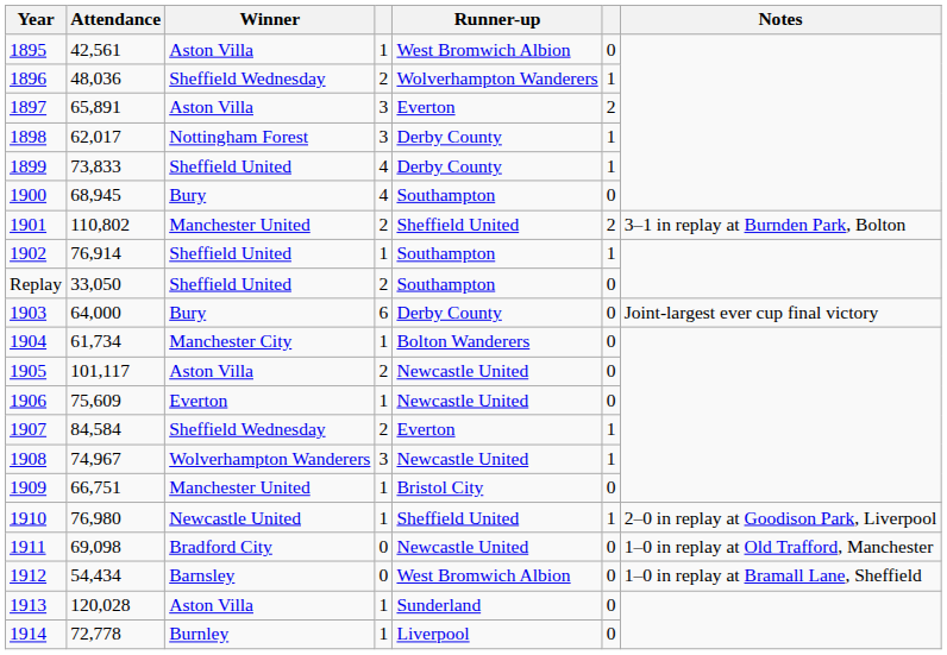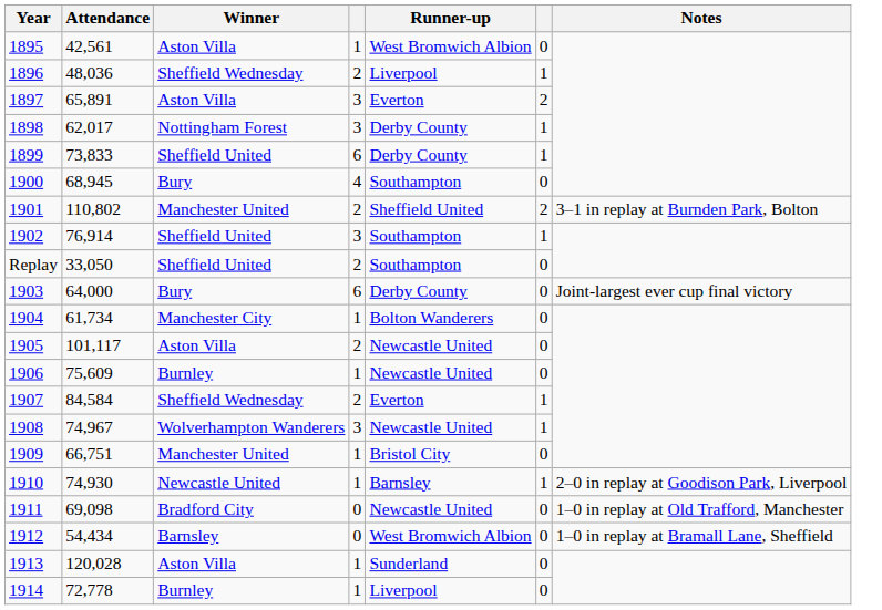 <table class="wikitable">
 <tr>
 <th>Year</th>
 <th>Attendance</th>
 <th>Winner</th>
 <th></th>
 <th>Runner-up</th>
 <th></th>
 <th>Notes</th>
 </tr>
 <tr>
 <td><a href='#'>1895</a></td>
 <td>42,561</td>
 <td><a href='#'>Aston Villa</a></td>
 <td>1</td>
 <td><a href='#'>West Bromwich Albion</a></td>
 <td>0</td>
 <td rowspan=6></td>
 </tr>
 <tr>
 <td><a href='#'>1896</a></td>
 <td>48,036</td>
 <td><a href='#'>Sheffield Wednesday</a></td>
 <td>2</td>
-<td><a href='#'>Wolverhampton Wanderers</a></td>
+<td><a href='#'>Liverpool</a></td>
 <td>1</td>
 </tr>
 <tr>
 <td><a href='#'>1897</a></td>
 <td>65,891</td>
 <td><a href='#'>Aston Villa</a></td>
 <td>3</td>
 <td><a href='#'>Everton</a></td>
 <td>2</td>
 </tr>
 <tr>
 <td><a href='#'>1898</a></td>
 <td>62,017</td>
 <td><a href='#'>Nottingham Forest</a></td>
 <td>3</td>
 <td><a href='#'>Derby County</a></td>
 <td>1</td>
 </tr>
 <tr>
 <td><a href='#'>1899</a></td>
 <td>73,833</td>
 <td><a href='#'>Sheffield United</a></td>
-<td>4</td>
+<td>6</td>
 <td><a href='#'>Derby County</a></td>
 <td>1</td>
 </tr>
 <tr>
 <td><a href='#'>1900</a></td>
 <td>68,945</td>
 <td><a href='#'>Bury</a></td>
 <td>4</td>
 <td><a href='#'>Southampton</a></td>
 <td>0</td>
 </tr>
 <tr>
 <td><a href='#'>1901</a></td>
 <td>110,802</td>
 <td><a href='#'>Manchester United</a></td>
 <td>2</td>
 <td><a href='#'>Sheffield United</a></td>
 <td>2</td>
 <td>3–1 in replay at <a href='#'>Burnden Park</a>, Bolton</td>
 </tr>
 <tr>
 <td><a href='#'>1902</a></td>
 <td>76,914</td>
 <td><a href='#'>Sheffield United</a></td>
-<td>1</td>
+<td>3</td>
 <td><a href='#'>Southampton</a></td>
 <td>1</td>
 <td rowspan=2></td>
 </tr>
 <tr>
 <td>Replay</td>
 <td>33,050</td>
 <td><a href='#'>Sheffield United</a></td>
 <td>2</td>
 <td><a href='#'>Southampton</a></td>
 <td>0</td>
 </tr>
 <tr>
 <td><a href='#'>1903</a></td>
 <td>64,000</td>
 <td><a href='#'>Bury</a></td>
 <td>6</td>
 <td><a href='#'>Derby County</a></td>
 <td>0</td>
 <td>Joint-largest ever cup final victory</td>
 </tr>
 <tr>
 <td><a href='#'>1904</a></td>
 <td>61,734</td>
 <td><a href='#'>Manchester City</a></td>
 <td>1</td>
 <td><a href='#'>Bolton Wanderers</a></td>
 <td>0</td>
 <td rowspan=6></td>
 </tr>
 <tr>
 <td><a href='#'>1905</a></td>
 <td>101,117</td>
 <td><a href='#'>Aston Villa</a></td>
 <td>2</td>
 <td><a href='#'>Newcastle United</a></td>
 <td>0</td>
 </tr>
 <tr>
 <td><a href='#'>1906</a></td>
 <td>75,609</td>
-<td><a href='#'>Everton</a></td>
+<td><a href='#'>Burnley</a></td>
 <td>1</td>
 <td><a href='#'>Newcastle United</a></td>
 <td>0</td>
 </tr>
 <tr>
 <td><a href='#'>1907</a></td>
 <td>84,584</td>
 <td><a href='#'>Sheffield Wednesday</a></td>
 <td>2</td>
 <td><a href='#'>Everton</a></td>
 <td>1</td>
 </tr>
 <tr>
 <td><a href='#'>1908</a></td>
 <td>74,967</td>
 <td><a href='#'>Wolverhampton Wanderers</a></td>
 <td>3</td>
 <td><a href='#'>Newcastle United</a></td>
 <td>1</td>
 </tr>
 <tr>
 <td><a href='#'>1909</a></td>
 <td>66,751</td>
 <td><a href='#'>Manchester United</a></td>
 <td>1</td>
 <td><a href='#'>Bristol City</a></td>
 <td>0</td>
 </tr>
 <tr>
 <td><a href='#'>1910</a></td>
-<td>76,980</td>
+<td>74,930</td>
 <td><a href='#'>Newcastle United</a></td>
 <td>1</td>
-<td><a href='#'>Sheffield United</a></td>
+<td><a href='#'>Barnsley</a></td>
 <td>1</td>
 <td>2–0 in replay at <a href='#'>Goodison Park</a>, Liverpool</td>
 </tr>
 <tr>
 <td><a href='#'>1911</a></td>
 <td>69,098</td>
 <td><a href='#'>Bradford City</a></td>
 <td>0</td>
 <td><a href='#'>Newcastle United</a></td>
 <td>0</td>
 <td>1–0 in replay at <a href='#'>Old Trafford</a>, Manchester</td>
 </tr>
 <tr>
 <td><a href='#'>1912</a></td>
 <td>54,434</td>
 <td><a href='#'>Barnsley</a></td>
 <td>0</td>
 <td><a href='#'>West Bromwich Albion</a></td>
 <td>0</td>
 <td>1–0 in replay at <a href='#'>Bramall Lane</a>, Sheffield</td>
 </tr>
 <tr>
 <td><a href='#'>1913</a></td>
 <td>120,028</td>
 <td><a href='#'>Aston Villa</a></td>
 <td>1</td>
 <td><a href='#'>Sunderland</a></td>
 <td>0</td>
 <td rowspan=2></td>
 </tr>
 <tr>
 <td><a href='#'>1914</a></td>
 <td>72,778</td>
 <td><a href='#'>Burnley</a></td>
 <td>1</td>
 <td><a href='#'>Liverpool</a></td>
 <td>0</td>
 </tr>
 </table>
